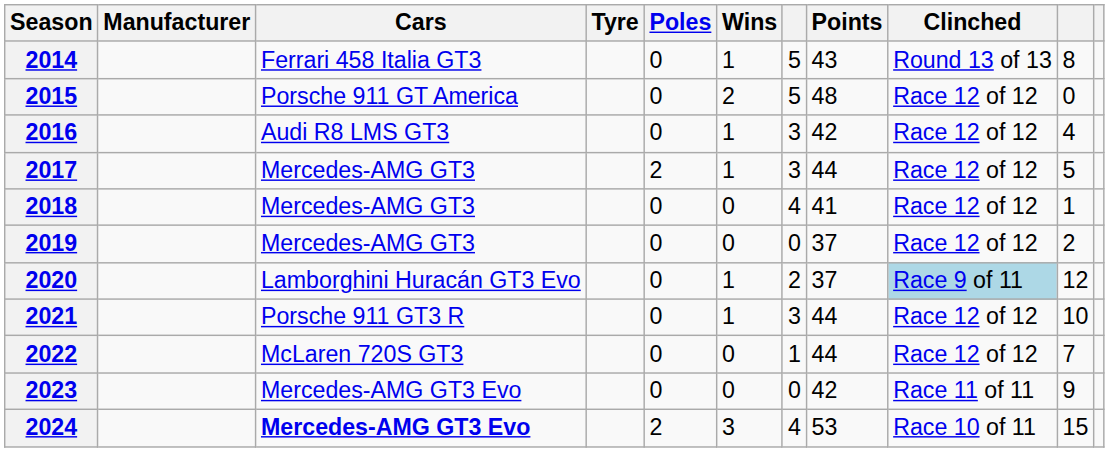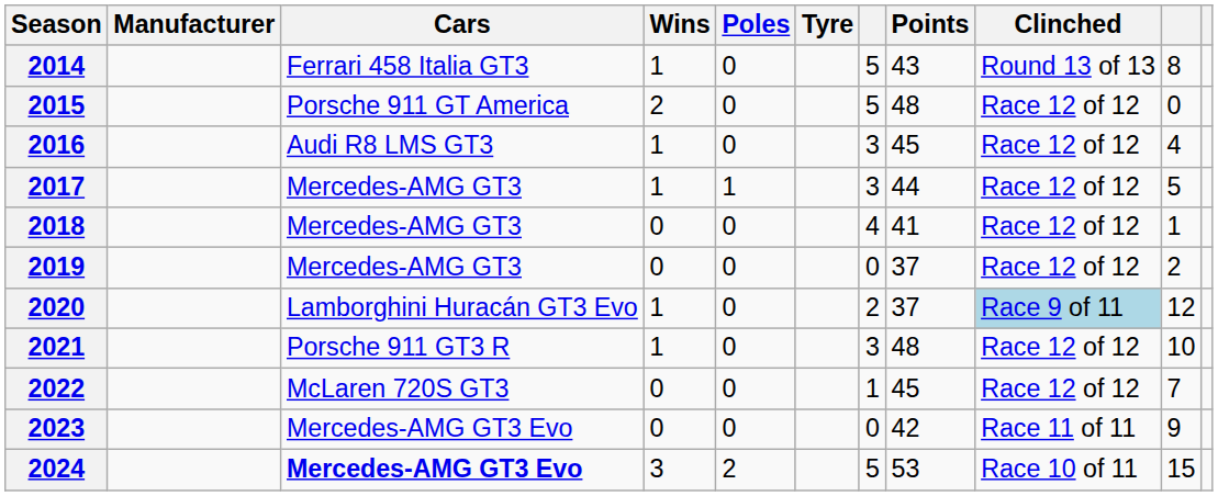 <table class="wikitable">
 <tr>
 <th>Season</th>
 <th>Manufacturer</th>
 <th>Cars</th>
+<th>Wins</th>
+<th><a href='#'>Poles</a></th>
 <th>Tyre</th>
-<th><a href='#'>Poles</a></th>
-<th>Wins</th>
 <th></th>
 <th>Points</th>
 <th>Clinched</th>
 <th></th>
 <th></th>
 </tr>
 <tr>
 <th><a href='#'>2014</a></th>
 <td></td>
 <td><a href='#'>Ferrari 458 Italia GT3</a></td>
+<td>1</td>
+<td>0</td>
 <td></td>
-<td>0</td>
-<td>1</td>
 <td>5</td>
 <td>43</td>
 <td><a href='#'>Round 13</a> of 13</td>
 <td>8</td>
 <td></td>
 </tr>
 <tr>
 <th><a href='#'>2015</a></th>
 <td></td>
 <td><a href='#'>Porsche 911 GT America</a></td>
+<td>2</td>
+<td>0</td>
 <td></td>
-<td>0</td>
-<td>2</td>
 <td>5</td>
 <td>48</td>
 <td><a href='#'>Race 12</a> of 12</td>
 <td>0</td>
 <td></td>
 </tr>
 <tr>
 <th><a href='#'>2016</a></th>
 <td></td>
 <td><a href='#'>Audi R8 LMS GT3</a></td>
+<td>1</td>
+<td>0</td>
 <td></td>
-<td>0</td>
-<td>1</td>
 <td>3</td>
-<td>42</td>
+<td>45</td>
 <td><a href='#'>Race 12</a> of 12</td>
 <td>4</td>
 <td></td>
 </tr>
 <tr>
 <th><a href='#'>2017</a></th>
 <td></td>
 <td><a href='#'>Mercedes-AMG GT3</a></td>
+<td>1</td>
+<td>1</td>
 <td></td>
-<td>2</td>
-<td>1</td>
 <td>3</td>
 <td>44</td>
 <td><a href='#'>Race 12</a> of 12</td>
 <td>5</td>
 <td></td>
 </tr>
 <tr>
 <th><a href='#'>2018</a></th>
 <td></td>
 <td><a href='#'>Mercedes-AMG GT3</a></td>
-<td></td>
 <td>0</td>
 <td>0</td>
+<td></td>
 <td>4</td>
 <td>41</td>
 <td><a href='#'>Race 12</a> of 12</td>
 <td>1</td>
 <td></td>
 </tr>
 <tr>
 <th><a href='#'>2019</a></th>
 <td></td>
 <td><a href='#'>Mercedes-AMG GT3</a></td>
-<td></td>
 <td>0</td>
 <td>0</td>
+<td></td>
 <td>0</td>
 <td>37</td>
 <td><a href='#'>Race 12</a> of 12</td>
 <td>2</td>
 <td></td>
 </tr>
 <tr>
 <th><a href='#'>2020</a></th>
 <td></td>
 <td><a href='#'>Lamborghini Huracán GT3 Evo</a></td>
+<td>1</td>
+<td>0</td>
 <td></td>
-<td>0</td>
-<td>1</td>
 <td>2</td>
 <td>37</td>
 <td style="background: lightblue;"><a href='#'>Race 9</a> of 11</td>
 <td>12</td>
 <td></td>
 </tr>
 <tr>
 <th><a href='#'>2021</a></th>
 <td></td>
 <td><a href='#'>Porsche 911 GT3 R</a></td>
+<td>1</td>
+<td>0</td>
 <td></td>
-<td>0</td>
-<td>1</td>
 <td>3</td>
-<td>44</td>
+<td>48</td>
 <td><a href='#'>Race 12</a> of 12</td>
 <td>10</td>
 <td></td>
 </tr>
 <tr>
 <th><a href='#'>2022</a></th>
 <td></td>
 <td><a href='#'>McLaren 720S GT3</a></td>
-<td></td>
 <td>0</td>
 <td>0</td>
+<td></td>
 <td>1</td>
-<td>44</td>
+<td>45</td>
 <td><a href='#'>Race 12</a> of 12</td>
 <td>7</td>
 <td></td>
 </tr>
 <tr>
 <th><a href='#'>2023</a></th>
 <td></td>
 <td><a href='#'>Mercedes-AMG GT3 Evo</a></td>
-<td></td>
 <td>0</td>
 <td>0</td>
+<td></td>
 <td>0</td>
 <td>42</td>
 <td><a href='#'>Race 11</a> of 11</td>
 <td>9</td>
 <td></td>
 </tr>
 <tr>
 <th><a href='#'>2024</a></th>
 <td></td>
 <td><strong><a href='#'>Mercedes-AMG GT3 Evo</a></strong></td>
+<td>3</td>
+<td>2</td>
 <td></td>
-<td>2</td>
-<td>3</td>
-<td>4</td>
+<td>5</td>
 <td>53</td>
 <td><a href='#'>Race 10</a> of 11</td>
 <td>15</td>
 <td></td>
 </tr>
 </table>
